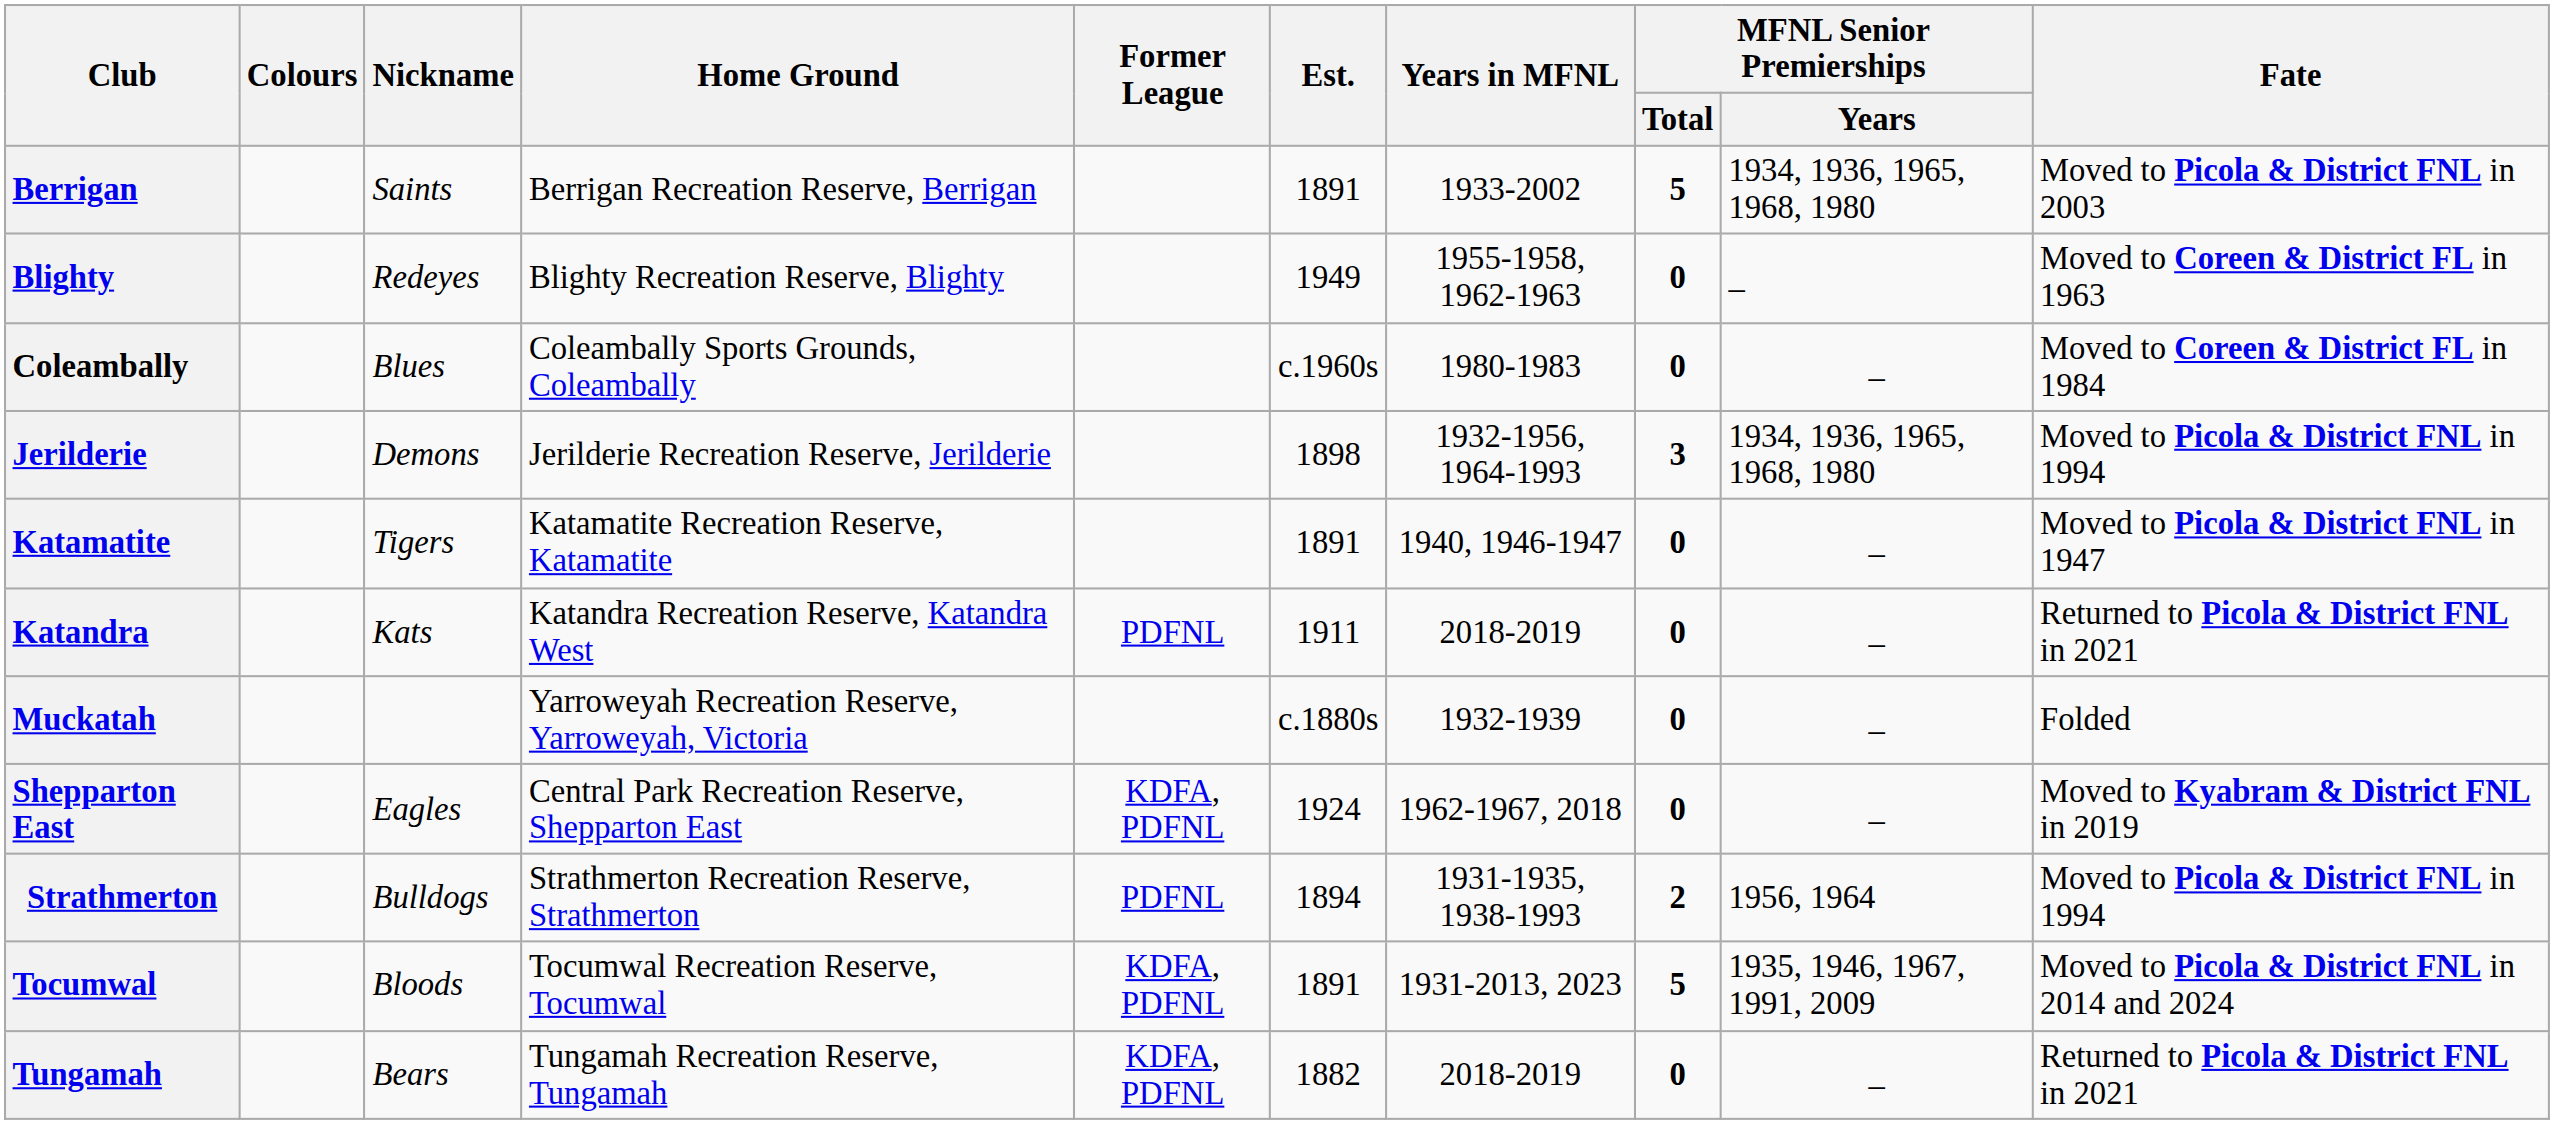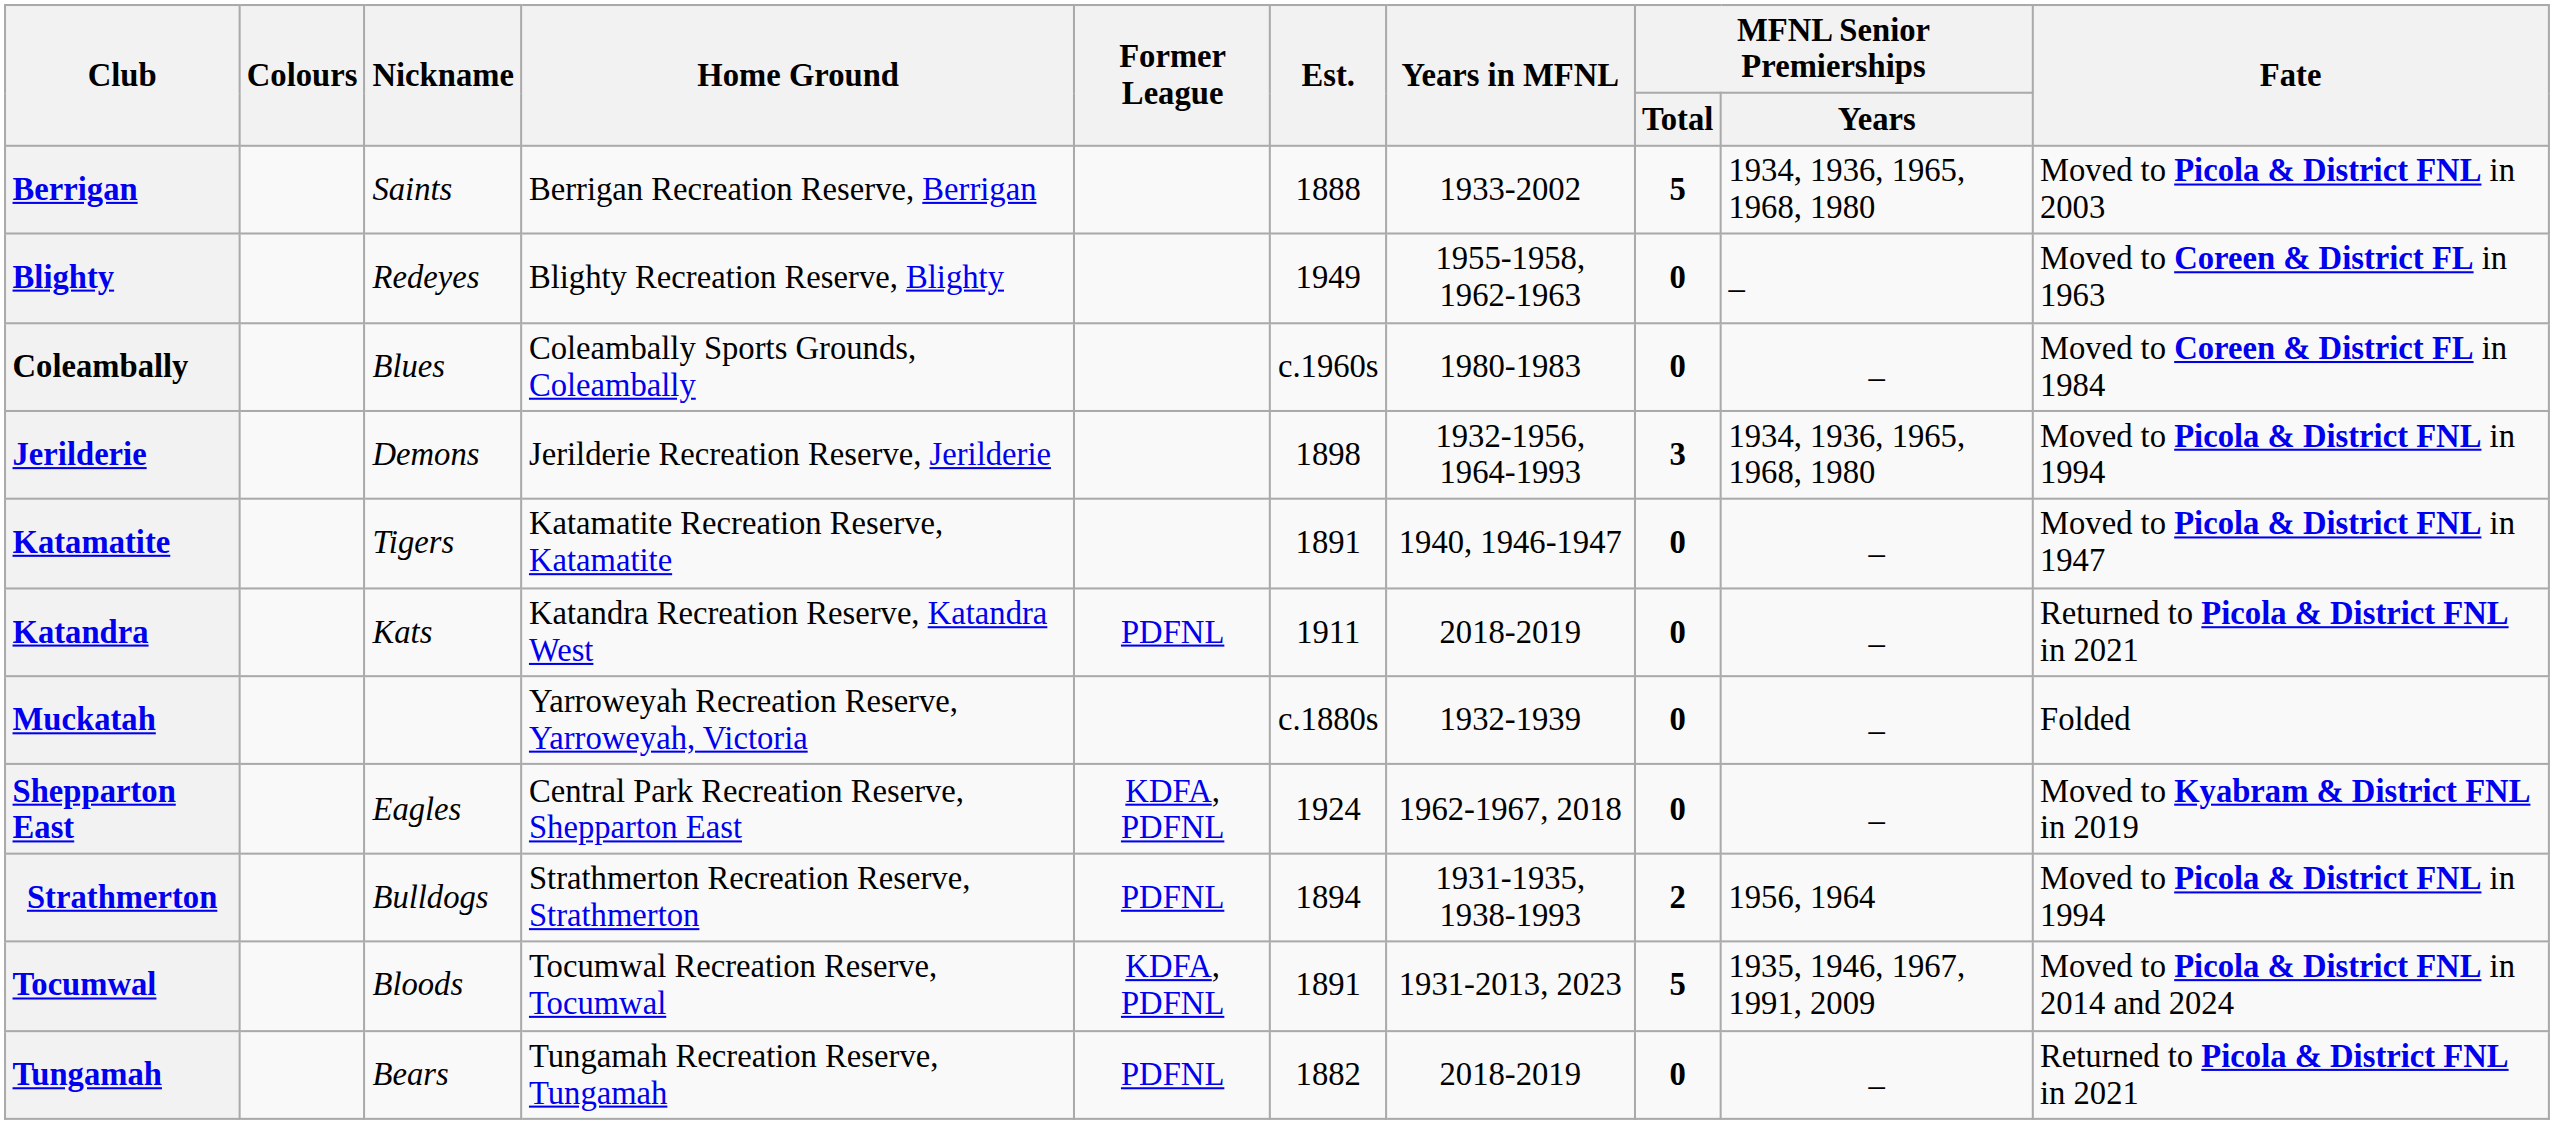 <table class="wikitable sortable">
 <tr>
 <th rowspan="2">Club</th>
 <th rowspan="2">Colours</th>
 <th rowspan="2">Nickname</th>
 <th rowspan="2">Home Ground</th>
 <th rowspan="2">Former League</th>
 <th rowspan="2">Est.</th>
 <th rowspan="2">Years in MFNL</th>
 <th colspan="2">MFNL Senior Premierships</th>
 <th rowspan="2">Fate</th>
 </tr>
 <tr>
 <th>Total</th>
 <th>Years</th>
 </tr>
 <tr>
 <th style="text-align:left"><a href='#'>Berrigan</a></th>
 <td></td>
 <td><em>Saints</em></td>
 <td>Berrigan Recreation Reserve, <a href='#'>Berrigan</a></td>
 <td align="center"></td>
-<td align="center">1891</td>
+<td align="center">1888</td>
 <td align="center">1933-2002</td>
 <td align="center"><strong>5</strong></td>
 <td>1934, 1936, 1965, 1968, 1980</td>
 <td>Moved to <a href='#'><strong>Picola & District FNL</strong></a> in 2003</td>
 </tr>
 <tr>
 <th style="text-align:left"><a href='#'>Blighty</a></th>
 <td></td>
 <td><em>Redeyes</em></td>
 <td>Blighty Recreation Reserve, <a href='#'>Blighty</a></td>
 <td align="center"></td>
 <td align="center">1949</td>
 <td align="center">1955-1958, 1962-1963</td>
 <td align="center"><strong>0</strong></td>
 <td>_</td>
 <td>Moved to <a href='#'><strong>Coreen & District FL</strong></a> in 1963</td>
 </tr>
 <tr>
 <th style="text-align:left">Coleambally</th>
 <td></td>
 <td><em>Blues</em></td>
 <td>Coleambally Sports Grounds, <a href='#'>Coleambally</a></td>
 <td align="center"></td>
 <td align="center">c.1960s</td>
 <td align="center">1980-1983</td>
 <td align="center"><strong>0</strong></td>
 <td align="center">_</td>
 <td>Moved to <a href='#'><strong>Coreen & District FL</strong></a> in 1984</td>
 </tr>
 <tr>
 <th style="text-align:left"><a href='#'>Jerilderie</a></th>
 <td></td>
 <td><em>Demons</em></td>
 <td>Jerilderie Recreation Reserve, <a href='#'>Jerilderie</a></td>
 <td align="center"></td>
 <td align="center">1898</td>
 <td align="center">1932-1956, 1964-1993</td>
 <td align="center"><strong>3</strong></td>
 <td>1934, 1936, 1965, 1968, 1980</td>
 <td>Moved to <a href='#'><strong>Picola & District FNL</strong></a> in 1994</td>
 </tr>
 <tr>
 <th style="text-align:left"><a href='#'>Katamatite</a></th>
 <td></td>
 <td><em>Tigers</em></td>
 <td>Katamatite Recreation Reserve, <a href='#'>Katamatite</a></td>
 <td align="center"></td>
 <td align="center">1891</td>
 <td align="center">1940, 1946-1947</td>
 <td align="center"><strong>0</strong></td>
 <td align="center">_</td>
 <td>Moved to <a href='#'><strong>Picola & District FNL</strong></a> in 1947</td>
 </tr>
 <tr>
 <th style="text-align:left"><a href='#'>Katandra</a></th>
 <td></td>
 <td><em>Kats</em></td>
 <td>Katandra Recreation Reserve, <a href='#'>Katandra West</a></td>
 <td align="center"><a href='#'>PDFNL</a></td>
 <td align="center">1911</td>
 <td align="center">2018-2019</td>
 <td align="center"><strong>0</strong></td>
 <td align="center">_</td>
 <td>Returned to <a href='#'><strong>Picola & District FNL</strong></a> in 2021</td>
 </tr>
 <tr>
 <th style="text-align:left"><a href='#'>Muckatah</a></th>
 <td></td>
 <td></td>
 <td>Yarroweyah Recreation Reserve, <a href='#'>Yarroweyah, Victoria</a></td>
 <td align="center"></td>
 <td align="center">c.1880s</td>
 <td align="center">1932-1939</td>
 <td align="center"><strong>0</strong></td>
 <td align="center">_</td>
 <td>Folded</td>
 </tr>
 <tr>
 <th style="text-align:left"><a href='#'>Shepparton East</a></th>
 <td></td>
 <td><em>Eagles</em></td>
 <td>Central Park Recreation Reserve, <a href='#'>Shepparton East</a></td>
 <td align="center"><a href='#'>KDFA</a>, <a href='#'>PDFNL</a></td>
 <td align="center">1924</td>
 <td align="center">1962-1967, 2018</td>
 <td align="center"><strong>0</strong></td>
 <td align="center">_</td>
 <td>Moved to <a href='#'><strong>Kyabram & District FNL</strong></a> in 2019</td>
 </tr>
 <tr>
 <th><a href='#'>Strathmerton</a></th>
 <td></td>
 <td><em>Bulldogs</em></td>
 <td>Strathmerton Recreation Reserve, <a href='#'>Strathmerton</a></td>
 <td align="center"><a href='#'>PDFNL</a></td>
 <td align="center">1894</td>
 <td align="center">1931-1935, 1938-1993</td>
 <td align="center"><strong>2</strong></td>
 <td>1956, 1964</td>
 <td>Moved to <a href='#'><strong>Picola & District FNL</strong></a> in 1994</td>
 </tr>
 <tr>
 <th style="text-align:left"><a href='#'>Tocumwal</a></th>
 <td></td>
 <td><em>Bloods</em></td>
 <td>Tocumwal Recreation Reserve, <a href='#'>Tocumwal</a></td>
 <td align="center"><a href='#'>KDFA</a>, <a href='#'>PDFNL</a></td>
 <td align="center">1891</td>
 <td align="center">1931-2013, 2023</td>
 <td align="center"><strong>5</strong></td>
 <td>1935, 1946, 1967, 1991, 2009</td>
 <td>Moved to <a href='#'><strong>Picola & District FNL</strong></a> in 2014 and 2024</td>
 </tr>
 <tr>
 <th style="text-align:left"><a href='#'>Tungamah</a></th>
 <td></td>
 <td><em>Bears</em></td>
 <td>Tungamah Recreation Reserve, <a href='#'>Tungamah</a></td>
-<td align="center"><a href='#'>KDFA</a>, <a href='#'>PDFNL</a></td>
+<td align="center"><a href='#'>PDFNL</a></td>
 <td align="center">1882</td>
 <td align="center">2018-2019</td>
 <td align="center"><strong>0</strong></td>
 <td align="center">_</td>
 <td>Returned to <a href='#'><strong>Picola & District FNL</strong></a> in 2021</td>
 </tr>
 </table>
